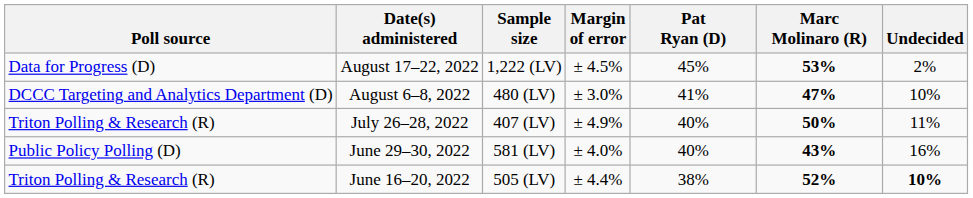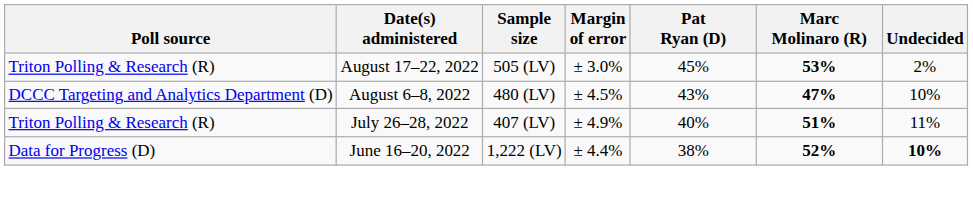 <table class="wikitable" style="font-size:90%;text-align:center;">
 <tr valign=bottom>
 <th>Poll source</th>
 <th>Date(s)<br>administered</th>
 <th>Sample<br>size</th>
 <th>Margin<br>of error</th>
 <th style="width:100px;">Pat<br>Ryan (D)</th>
 <th style="width:100px;">Marc<br>Molinaro (R)</th>
 <th>Undecided</th>
 </tr>
 <tr>
-<td style="text-align:left;"><a href='#'>Data for Progress</a> (D)</td>
+<td style="text-align:left;"><a href='#'>Triton Polling & Research</a> (R)</td>
 <td>August 17–22, 2022</td>
-<td>1,222 (LV)</td>
-<td>± 4.5%</td>
+<td>505 (LV)</td>
+<td>± 3.0%</td>
 <td>45%</td>
 <td><strong>53%</strong></td>
 <td>2%</td>
 </tr>
 <tr>
 <td style="text-align:left;"><a href='#'>DCCC Targeting and Analytics Department</a> (D)</td>
 <td>August 6–8, 2022</td>
 <td>480 (LV)</td>
-<td>± 3.0%</td>
-<td>41%</td>
+<td>± 4.5%</td>
+<td>43%</td>
 <td><strong>47%</strong></td>
 <td>10%</td>
 </tr>
 <tr>
 <td style="text-align:left;"><a href='#'>Triton Polling & Research</a> (R)</td>
 <td>July 26–28, 2022</td>
 <td>407 (LV)</td>
 <td>± 4.9%</td>
 <td>40%</td>
-<td><strong>50%</strong></td>
+<td><strong>51%</strong></td>
 <td>11%</td>
 </tr>
 <tr>
-<td style="text-align:left;"><a href='#'>Public Policy Polling</a> (D)</td>
-<td>June 29–30, 2022</td>
-<td>581 (LV)</td>
-<td>± 4.0%</td>
-<td>40%</td>
-<td><strong>43%</strong></td>
-<td>16%</td>
-</tr>
-<tr>
-<td style="text-align:left;"><a href='#'>Triton Polling & Research</a> (R)</td>
+<td style="text-align:left;"><a href='#'>Data for Progress</a> (D)</td>
 <td>June 16–20, 2022</td>
-<td>505 (LV)</td>
+<td>1,222 (LV)</td>
 <td>± 4.4%</td>
 <td>38%</td>
 <td><strong>52%</strong></td>
 <td><strong>10%</strong></td>
 </tr>
 </table>
